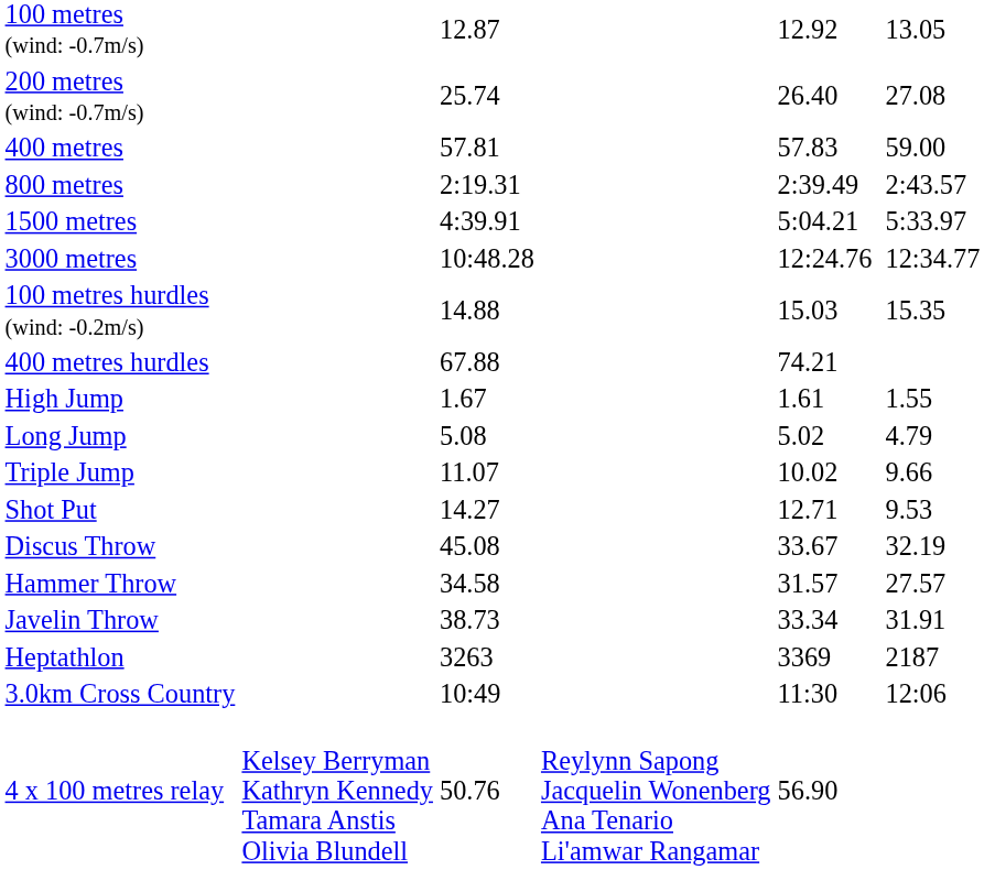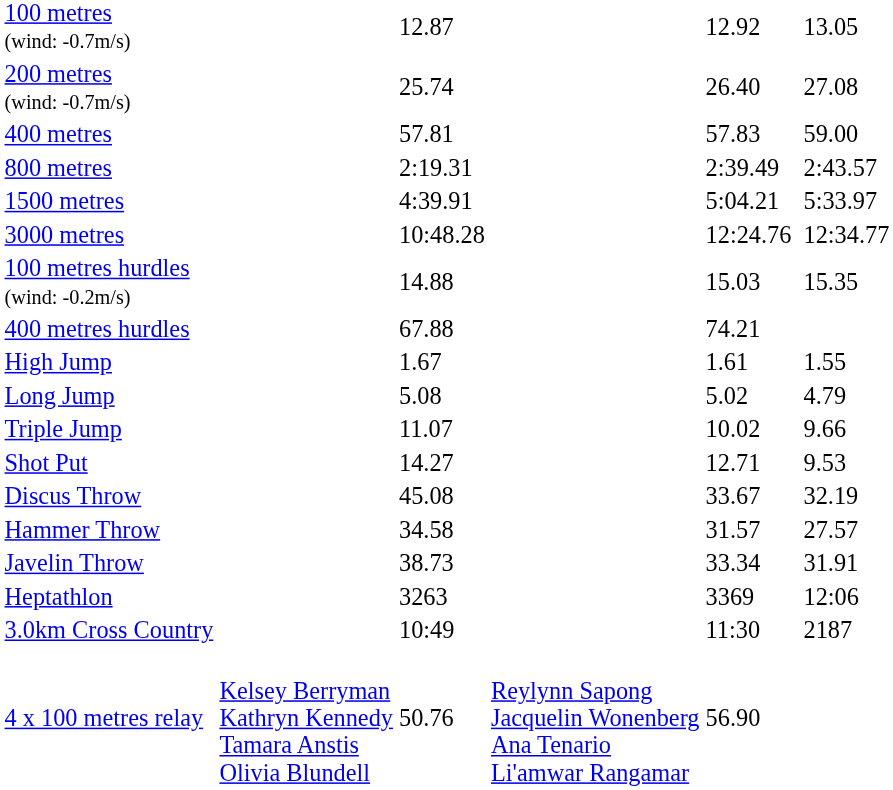 <table>
 <tr>
 <td><a href='#'>100 metres</a> <br> <small>(wind: -0.7m/s)</small></td>
 <td></td>
 <td>12.87</td>
 <td></td>
 <td>12.92</td>
 <td></td>
 <td>13.05</td>
 </tr>
 <tr>
 <td><a href='#'>200 metres</a> <br> <small>(wind: -0.7m/s)</small></td>
 <td></td>
 <td>25.74</td>
 <td></td>
 <td>26.40</td>
 <td></td>
 <td>27.08</td>
 </tr>
 <tr>
 <td><a href='#'>400 metres</a></td>
 <td></td>
 <td>57.81</td>
 <td></td>
 <td>57.83</td>
 <td></td>
 <td>59.00</td>
 </tr>
 <tr>
 <td><a href='#'>800 metres</a></td>
 <td></td>
 <td>2:19.31</td>
 <td></td>
 <td>2:39.49</td>
 <td></td>
 <td>2:43.57</td>
 </tr>
 <tr>
 <td><a href='#'>1500 metres</a></td>
 <td></td>
 <td>4:39.91</td>
 <td></td>
 <td>5:04.21</td>
 <td></td>
 <td>5:33.97</td>
 </tr>
 <tr>
 <td><a href='#'>3000 metres</a></td>
 <td></td>
 <td>10:48.28</td>
 <td></td>
 <td>12:24.76</td>
 <td></td>
 <td>12:34.77</td>
 </tr>
 <tr>
 <td><a href='#'>100 metres hurdles</a> <br> <small>(wind: -0.2m/s)</small></td>
 <td></td>
 <td>14.88</td>
 <td></td>
 <td>15.03</td>
 <td></td>
 <td>15.35</td>
 </tr>
 <tr>
 <td><a href='#'>400 metres hurdles</a></td>
 <td></td>
 <td>67.88</td>
 <td></td>
 <td>74.21</td>
 <td></td>
 <td></td>
 </tr>
 <tr>
 <td><a href='#'>High Jump</a></td>
 <td></td>
 <td>1.67</td>
 <td></td>
 <td>1.61</td>
 <td></td>
 <td>1.55</td>
 </tr>
 <tr>
 <td><a href='#'>Long Jump</a></td>
 <td></td>
 <td>5.08</td>
 <td></td>
 <td>5.02</td>
 <td></td>
 <td>4.79</td>
 </tr>
 <tr>
 <td><a href='#'>Triple Jump</a></td>
 <td></td>
 <td>11.07</td>
 <td></td>
 <td>10.02</td>
 <td></td>
 <td>9.66</td>
 </tr>
 <tr>
 <td><a href='#'>Shot Put</a></td>
 <td></td>
 <td>14.27</td>
 <td></td>
 <td>12.71</td>
 <td></td>
 <td>9.53</td>
 </tr>
 <tr>
 <td><a href='#'>Discus Throw</a></td>
 <td></td>
 <td>45.08</td>
 <td></td>
 <td>33.67</td>
 <td></td>
 <td>32.19</td>
 </tr>
 <tr>
 <td><a href='#'>Hammer Throw</a></td>
 <td></td>
 <td>34.58</td>
 <td></td>
 <td>31.57</td>
 <td></td>
 <td>27.57</td>
 </tr>
 <tr>
 <td><a href='#'>Javelin Throw</a></td>
 <td></td>
 <td>38.73</td>
 <td></td>
 <td>33.34</td>
 <td></td>
 <td>31.91</td>
 </tr>
 <tr>
 <td><a href='#'>Heptathlon</a></td>
 <td></td>
 <td>3263</td>
 <td></td>
 <td>3369</td>
 <td></td>
-<td>2187</td>
+<td>12:06</td>
 </tr>
 <tr>
 <td><a href='#'>3.0km Cross Country</a></td>
 <td></td>
 <td>10:49</td>
 <td></td>
 <td>11:30</td>
 <td></td>
-<td>12:06</td>
+<td>2187</td>
 </tr>
 <tr>
 <td><a href='#'>4 x 100 metres relay</a></td>
 <td> <br> <a href='#'>Kelsey Berryman</a> <br> <a href='#'>Kathryn Kennedy</a> <br> <a href='#'>Tamara Anstis</a> <br> <a href='#'>Olivia Blundell</a></td>
 <td>50.76</td>
 <td> <br> <a href='#'>Reylynn Sapong</a> <br> <a href='#'>Jacquelin Wonenberg</a> <br> <a href='#'>Ana Tenario</a> <br> <a href='#'>Li'amwar Rangamar</a></td>
 <td>56.90</td>
 <td></td>
 <td></td>
 </tr>
 </table>
